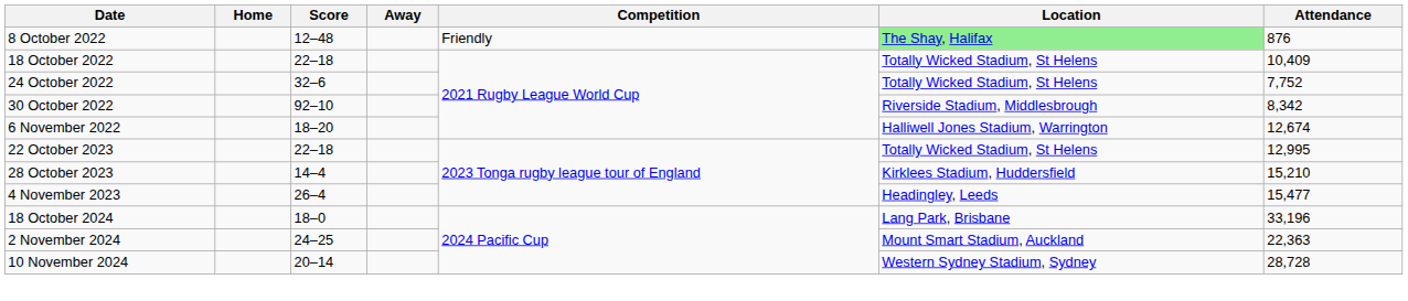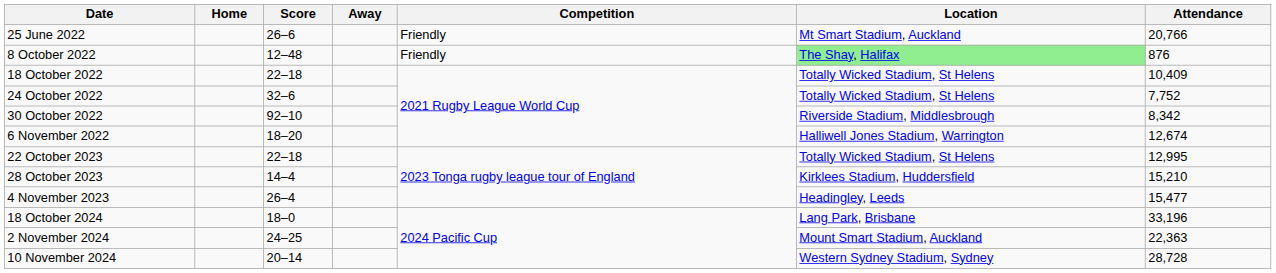 <table class="wikitable" width="100%">
 <tr>
 <th>Date</th>
 <th>Home</th>
 <th>Score</th>
 <th>Away</th>
 <th>Competition</th>
 <th>Location</th>
 <th>Attendance</th>
+</tr>
+<tr>
+<td>25 June 2022</td>
+<td></td>
+<td>26–6</td>
+<td></td>
+<td>Friendly</td>
+<td> <a href='#'>Mt Smart Stadium</a>, <a href='#'>Auckland</a></td>
+<td>20,766</td>
 </tr>
 <tr>
 <td>8 October 2022</td>
 <td></td>
 <td>12–48</td>
 <td></td>
 <td>Friendly</td>
 <td style="background: lightgreen;"> <a href='#'>The Shay</a>, <a href='#'>Halifax</a></td>
 <td>876</td>
 </tr>
 <tr>
 <td>18 October 2022</td>
 <td></td>
 <td>22–18</td>
 <td></td>
 <td rowspan="4"><a href='#'>2021 Rugby League World Cup</a></td>
 <td> <a href='#'>Totally Wicked Stadium</a>, <a href='#'>St Helens</a></td>
 <td>10,409</td>
 </tr>
 <tr>
 <td>24 October 2022</td>
 <td></td>
 <td>32–6</td>
 <td></td>
 <td> <a href='#'>Totally Wicked Stadium</a>, <a href='#'>St Helens</a></td>
 <td>7,752</td>
 </tr>
 <tr>
 <td>30 October 2022</td>
 <td></td>
 <td>92–10</td>
 <td></td>
 <td> <a href='#'>Riverside Stadium</a>, <a href='#'>Middlesbrough</a></td>
 <td>8,342</td>
 </tr>
 <tr>
 <td>6 November 2022</td>
 <td></td>
 <td>18–20</td>
 <td></td>
 <td> <a href='#'>Halliwell Jones Stadium</a>, <a href='#'>Warrington</a></td>
 <td>12,674</td>
 </tr>
 <tr>
 <td>22 October 2023</td>
 <td></td>
 <td>22–18</td>
 <td></td>
 <td rowspan="3"><a href='#'>2023 Tonga rugby league tour of England</a></td>
 <td> <a href='#'>Totally Wicked Stadium</a>, <a href='#'>St Helens</a></td>
 <td>12,995</td>
 </tr>
 <tr>
 <td>28 October 2023</td>
 <td></td>
 <td>14–4</td>
 <td></td>
 <td> <a href='#'>Kirklees Stadium</a>, <a href='#'>Huddersfield</a></td>
 <td>15,210</td>
 </tr>
 <tr>
 <td>4 November 2023</td>
 <td></td>
 <td>26–4</td>
 <td></td>
 <td> <a href='#'>Headingley</a>, <a href='#'>Leeds</a></td>
 <td>15,477</td>
 </tr>
 <tr>
 <td>18 October 2024</td>
 <td></td>
 <td>18–0</td>
 <td></td>
 <td rowspan="3"><a href='#'>2024 Pacific Cup</a></td>
 <td> <a href='#'>Lang Park</a>, <a href='#'>Brisbane</a></td>
 <td>33,196</td>
 </tr>
 <tr>
 <td>2 November 2024</td>
 <td></td>
 <td>24–25</td>
 <td></td>
 <td> <a href='#'>Mount Smart Stadium</a>, <a href='#'>Auckland</a></td>
 <td>22,363</td>
 </tr>
 <tr>
 <td>10 November 2024</td>
 <td></td>
 <td>20–14</td>
 <td></td>
 <td> <a href='#'>Western Sydney Stadium</a>, <a href='#'>Sydney</a></td>
 <td>28,728</td>
 </tr>
 </table>
